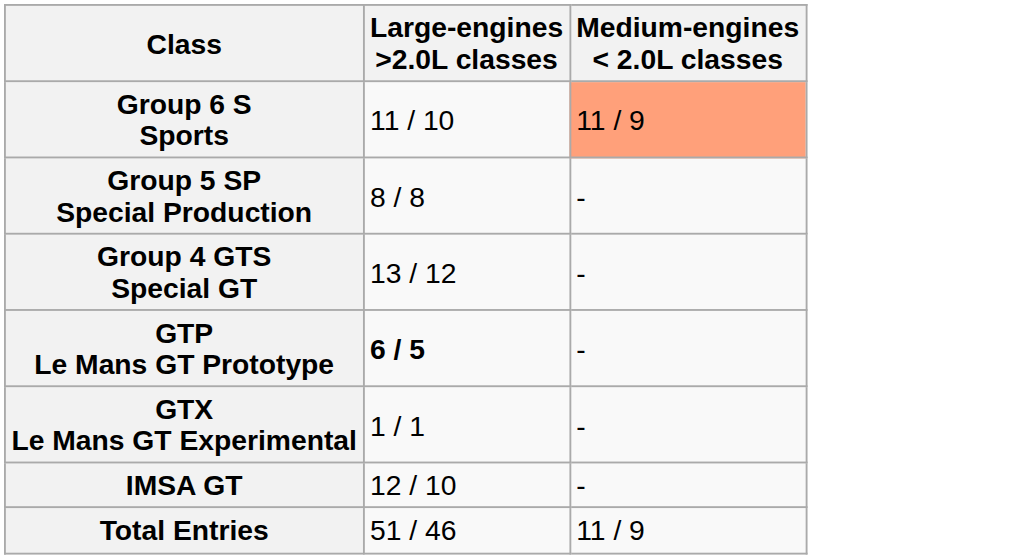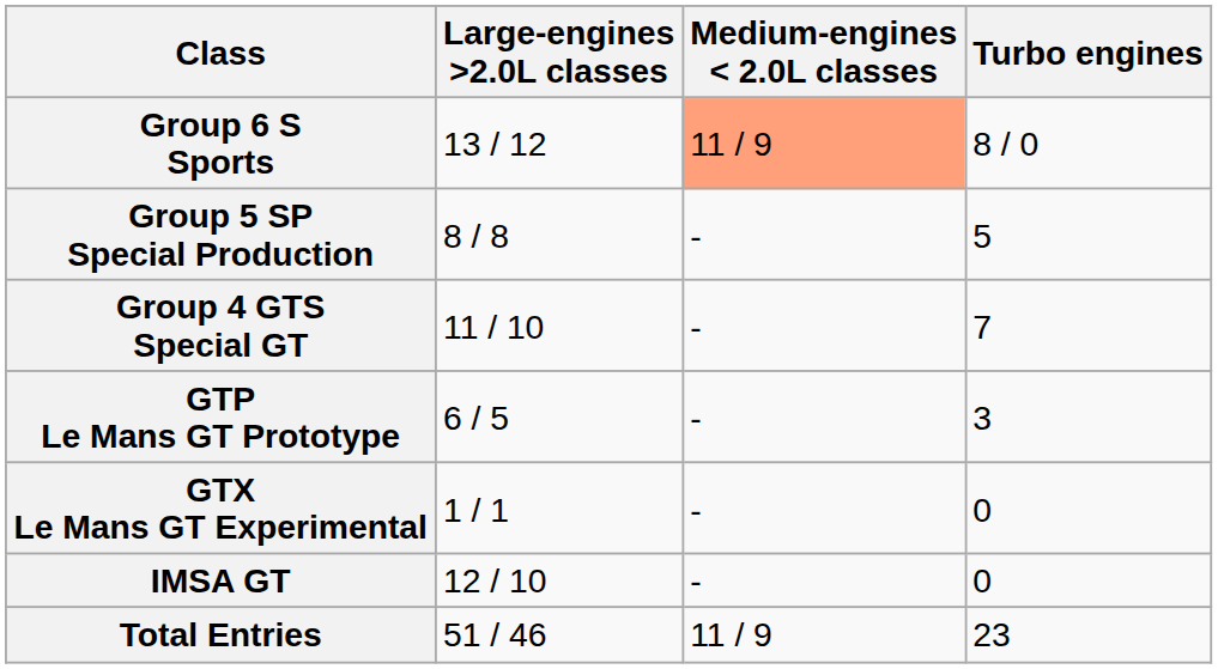 <table class="wikitable" style="font-size: 95%">
 <tr>
 <th>Class</th>
 <th>Large-engines<br> >2.0L classes</th>
 <th>Medium-engines<br> < 2.0L classes</th>
+<th>Turbo engines</th>
 </tr>
 <tr>
 <th>Group 6 S<br> Sports</th>
-<td>11 / 10</td>
+<td>13 / 12</td>
 <td style="background: lightsalmon;">11 / 9</td>
+<td>8 / 0</td>
 </tr>
 <tr>
 <th>Group 5 SP<br> Special Production</th>
 <td>8 /  8</td>
 <td>-</td>
+<td>5</td>
 </tr>
 <tr>
 <th>Group 4 GTS<br> Special GT</th>
-<td>13 / 12</td>
+<td>11 / 10</td>
 <td>-</td>
+<td>7</td>
 </tr>
 <tr>
 <th>GTP<br> Le Mans GT Prototype</th>
-<td><strong>6 /  5</strong></td>
+<td>6 /  5</td>
 <td>-</td>
+<td>3</td>
 </tr>
 <tr>
 <th>GTX<br> Le Mans GT Experimental</th>
 <td>1 /  1</td>
 <td>-</td>
+<td>0</td>
 </tr>
 <tr>
 <th>IMSA GT</th>
 <td>12 / 10</td>
 <td>-</td>
+<td>0</td>
 </tr>
 <tr>
 <th>Total Entries</th>
 <td>51 / 46</td>
 <td>11 / 9</td>
+<td>23</td>
 </tr>
 </table>
